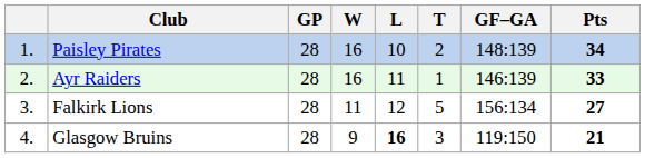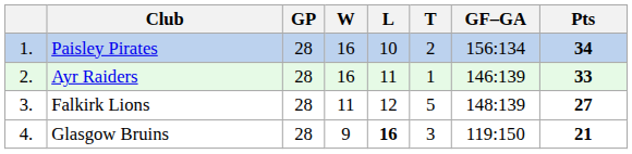 <table class="wikitable">
 <tr>
 <th width="30"></th>
 <th width="200">Club</th>
 <th width="30">GP</th>
 <th width="30">W</th>
 <th width="30">L</th>
 <th width="30">T</th>
 <th width="70">GF–GA</th>
 <th width="70">Pts</th>
 </tr>
 <tr bgcolor="#BCD2EE" align="center">
 <td>1.</td>
 <td align="left"><a href='#'>Paisley Pirates</a></td>
 <td>28</td>
 <td>16</td>
 <td>10</td>
 <td>2</td>
-<td>148:139</td>
+<td>156:134</td>
 <td><strong>34</strong></td>
 </tr>
 <tr bgcolor="#e6fae6" align="center">
 <td>2.</td>
 <td align="left"><a href='#'>Ayr Raiders</a></td>
 <td>28</td>
 <td>16</td>
 <td>11</td>
 <td>1</td>
 <td>146:139</td>
 <td><strong>33</strong></td>
 </tr>
 <tr bgcolor="#FFFFFF" align="center">
 <td>3.</td>
 <td align="left">Falkirk Lions</td>
 <td>28</td>
 <td>11</td>
 <td>12</td>
 <td>5</td>
-<td>156:134</td>
+<td>148:139</td>
 <td><strong>27</strong></td>
 </tr>
 <tr bgcolor="#FFFFFF" align="center">
 <td>4.</td>
 <td align="left">Glasgow Bruins</td>
 <td>28</td>
 <td>9</td>
 <td><strong>16</strong></td>
 <td>3</td>
 <td>119:150</td>
 <td><strong>21</strong></td>
 </tr>
 </table>
